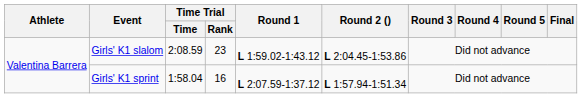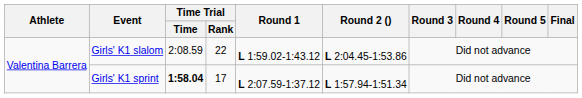 <table class="wikitable" border="1" style="font-size:90%">
 <tr>
 <th rowspan=2>Athlete</th>
 <th rowspan=2>Event</th>
 <th colspan=2>Time Trial</th>
 <th rowspan=2>Round 1</th>
 <th rowspan=2>Round 2 ()</th>
 <th rowspan=2>Round 3</th>
 <th rowspan=2>Round 4</th>
 <th rowspan=2>Round 5</th>
 <th rowspan=2>Final</th>
 </tr>
 <tr>
 <th>Time</th>
 <th>Rank</th>
 </tr>
 <tr>
 <td rowspan=2><a href='#'>Valentina Barrera</a></td>
 <td><a href='#'>Girls' K1 slalom</a></td>
 <td align=center>2:08.59</td>
-<td align=center>23</td>
+<td align=center>22</td>
 <td align=center><br><strong>L</strong> 1:59.02-1:43.12</td>
 <td align=center><br><strong>L</strong> 2:04.45-1:53.86</td>
 <td align=center colspan=4>Did not advance</td>
 </tr>
 <tr>
 <td><a href='#'>Girls' K1 sprint</a></td>
-<td align=center>1:58.04</td>
-<td align=center>16</td>
+<td align=center><strong>1:58.04</strong></td>
+<td align=center>17</td>
 <td align=center><br><strong>L</strong> 2:07.59-1:37.12</td>
 <td align=center><br><strong>L</strong> 1:57.94-1:51.34</td>
 <td align=center colspan=4>Did not advance</td>
 </tr>
 </table>
